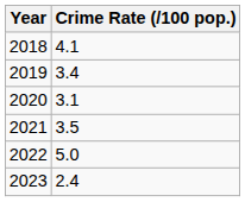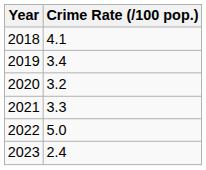 <table class="wikitable">
 <tr>
 <th>Year</th>
 <th>Crime Rate (/100 pop.)</th>
 </tr>
 <tr>
 <td>2018</td>
 <td>4.1</td>
 </tr>
 <tr>
 <td>2019</td>
 <td>3.4</td>
 </tr>
 <tr>
 <td>2020</td>
-<td>3.1</td>
+<td>3.2</td>
 </tr>
 <tr>
 <td>2021</td>
-<td>3.5</td>
+<td>3.3</td>
 </tr>
 <tr>
 <td>2022</td>
 <td>5.0</td>
 </tr>
 <tr>
 <td>2023</td>
 <td>2.4</td>
 </tr>
 </table>
